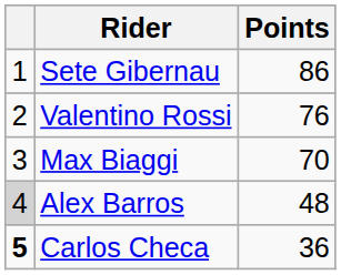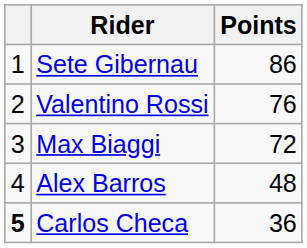 <table class="wikitable" style="font-size: 95%;">
 <tr>
 <th></th>
 <th>Rider</th>
 <th>Points</th>
 </tr>
 <tr>
 <td align=center>1</td>
 <td> <a href='#'>Sete Gibernau</a></td>
 <td align=right>86</td>
 </tr>
 <tr>
 <td align=center>2</td>
 <td> <a href='#'>Valentino Rossi</a></td>
 <td align=right>76</td>
 </tr>
 <tr>
 <td align=center>3</td>
 <td> <a href='#'>Max Biaggi</a></td>
-<td align=right>70</td>
+<td align=right>72</td>
 </tr>
 <tr>
-<td align=center style="background: lightgrey;">4</td>
+<td align=center>4</td>
 <td> <a href='#'>Alex Barros</a></td>
 <td align=right>48</td>
 </tr>
 <tr>
 <td align=center><strong>5</strong></td>
 <td> <a href='#'>Carlos Checa</a></td>
 <td align=right>36</td>
 </tr>
 </table>
